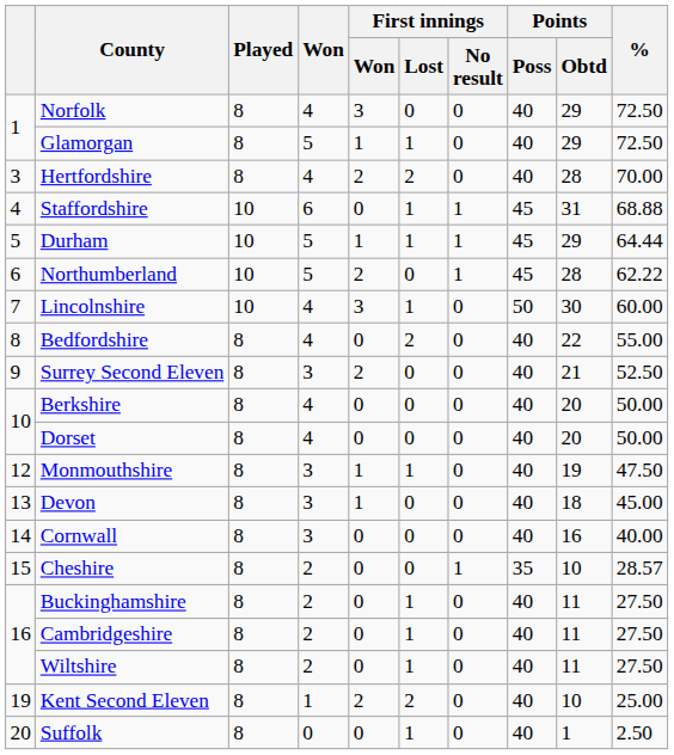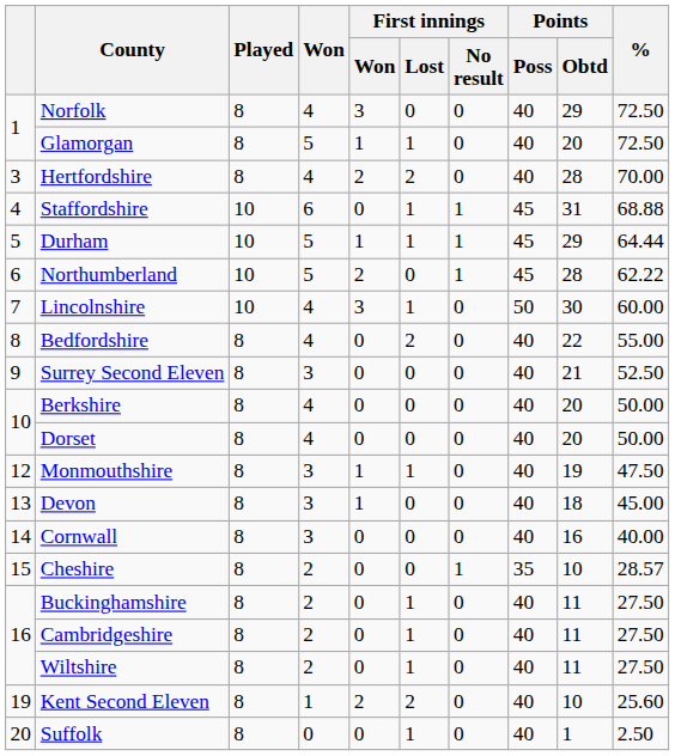 <table class="wikitable sortable">
 <tr>
 <th rowspan="2"></th>
 <th rowspan="2">County</th>
 <th rowspan="2">Played</th>
 <th rowspan="2">Won</th>
 <th colspan="3">First innings</th>
 <th colspan="2">Points</th>
 <th rowspan="2">%</th>
 </tr>
 <tr>
 <th>Won</th>
 <th>Lost</th>
 <th>No<br>result</th>
 <th>Poss</th>
 <th>Obtd</th>
 </tr>
 <tr>
 <td rowspan="2">1</td>
 <td><a href='#'>Norfolk</a></td>
 <td>8</td>
 <td>4</td>
 <td>3</td>
 <td>0</td>
 <td>0</td>
 <td>40</td>
 <td>29</td>
 <td>72.50</td>
 </tr>
 <tr>
 <td><a href='#'>Glamorgan</a></td>
 <td>8</td>
 <td>5</td>
 <td>1</td>
 <td>1</td>
 <td>0</td>
 <td>40</td>
-<td>29</td>
+<td>20</td>
 <td>72.50</td>
 </tr>
 <tr>
 <td>3</td>
 <td><a href='#'>Hertfordshire</a></td>
 <td>8</td>
 <td>4</td>
 <td>2</td>
 <td>2</td>
 <td>0</td>
 <td>40</td>
 <td>28</td>
 <td>70.00</td>
 </tr>
 <tr>
 <td>4</td>
 <td><a href='#'>Staffordshire</a></td>
 <td>10</td>
 <td>6</td>
 <td>0</td>
 <td>1</td>
 <td>1</td>
 <td>45</td>
 <td>31</td>
 <td>68.88</td>
 </tr>
 <tr>
 <td>5</td>
 <td><a href='#'>Durham</a></td>
 <td>10</td>
 <td>5</td>
 <td>1</td>
 <td>1</td>
 <td>1</td>
 <td>45</td>
 <td>29</td>
 <td>64.44</td>
 </tr>
 <tr>
 <td>6</td>
 <td><a href='#'>Northumberland</a></td>
 <td>10</td>
 <td>5</td>
 <td>2</td>
 <td>0</td>
 <td>1</td>
 <td>45</td>
 <td>28</td>
 <td>62.22</td>
 </tr>
 <tr>
 <td>7</td>
 <td><a href='#'>Lincolnshire</a></td>
 <td>10</td>
 <td>4</td>
 <td>3</td>
 <td>1</td>
 <td>0</td>
 <td>50</td>
 <td>30</td>
 <td>60.00</td>
 </tr>
 <tr>
 <td>8</td>
 <td><a href='#'>Bedfordshire</a></td>
 <td>8</td>
 <td>4</td>
 <td>0</td>
 <td>2</td>
 <td>0</td>
 <td>40</td>
 <td>22</td>
 <td>55.00</td>
 </tr>
 <tr>
 <td>9</td>
 <td><a href='#'>Surrey Second Eleven</a></td>
 <td>8</td>
 <td>3</td>
-<td>2</td>
+<td>0</td>
 <td>0</td>
 <td>0</td>
 <td>40</td>
 <td>21</td>
 <td>52.50</td>
 </tr>
 <tr>
 <td rowspan="2">10</td>
 <td><a href='#'>Berkshire</a></td>
 <td>8</td>
 <td>4</td>
 <td>0</td>
 <td>0</td>
 <td>0</td>
 <td>40</td>
 <td>20</td>
 <td>50.00</td>
 </tr>
 <tr>
 <td><a href='#'>Dorset</a></td>
 <td>8</td>
 <td>4</td>
 <td>0</td>
 <td>0</td>
 <td>0</td>
 <td>40</td>
 <td>20</td>
 <td>50.00</td>
 </tr>
 <tr>
 <td>12</td>
 <td><a href='#'>Monmouthshire</a></td>
 <td>8</td>
 <td>3</td>
 <td>1</td>
 <td>1</td>
 <td>0</td>
 <td>40</td>
 <td>19</td>
 <td>47.50</td>
 </tr>
 <tr>
 <td>13</td>
 <td><a href='#'>Devon</a></td>
 <td>8</td>
 <td>3</td>
 <td>1</td>
 <td>0</td>
 <td>0</td>
 <td>40</td>
 <td>18</td>
 <td>45.00</td>
 </tr>
 <tr>
 <td>14</td>
 <td><a href='#'>Cornwall</a></td>
 <td>8</td>
 <td>3</td>
 <td>0</td>
 <td>0</td>
 <td>0</td>
 <td>40</td>
 <td>16</td>
 <td>40.00</td>
 </tr>
 <tr>
 <td>15</td>
 <td><a href='#'>Cheshire</a></td>
 <td>8</td>
 <td>2</td>
 <td>0</td>
 <td>0</td>
 <td>1</td>
 <td>35</td>
 <td>10</td>
 <td>28.57</td>
 </tr>
 <tr>
 <td rowspan="3">16</td>
 <td><a href='#'>Buckinghamshire</a></td>
 <td>8</td>
 <td>2</td>
 <td>0</td>
 <td>1</td>
 <td>0</td>
 <td>40</td>
 <td>11</td>
 <td>27.50</td>
 </tr>
 <tr>
 <td><a href='#'>Cambridgeshire</a></td>
 <td>8</td>
 <td>2</td>
 <td>0</td>
 <td>1</td>
 <td>0</td>
 <td>40</td>
 <td>11</td>
 <td>27.50</td>
 </tr>
 <tr>
 <td><a href='#'>Wiltshire</a></td>
 <td>8</td>
 <td>2</td>
 <td>0</td>
 <td>1</td>
 <td>0</td>
 <td>40</td>
 <td>11</td>
 <td>27.50</td>
 </tr>
 <tr>
 <td>19</td>
 <td><a href='#'>Kent Second Eleven</a></td>
 <td>8</td>
 <td>1</td>
 <td>2</td>
 <td>2</td>
 <td>0</td>
 <td>40</td>
 <td>10</td>
-<td>25.00</td>
+<td>25.60</td>
 </tr>
 <tr>
 <td>20</td>
 <td><a href='#'>Suffolk</a></td>
 <td>8</td>
 <td>0</td>
 <td>0</td>
 <td>1</td>
 <td>0</td>
 <td>40</td>
 <td>1</td>
 <td>2.50</td>
 </tr>
 </table>
